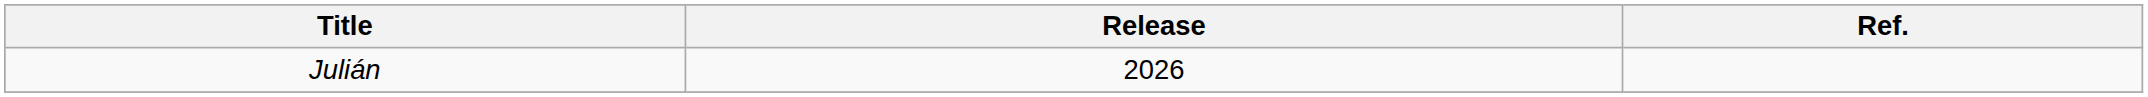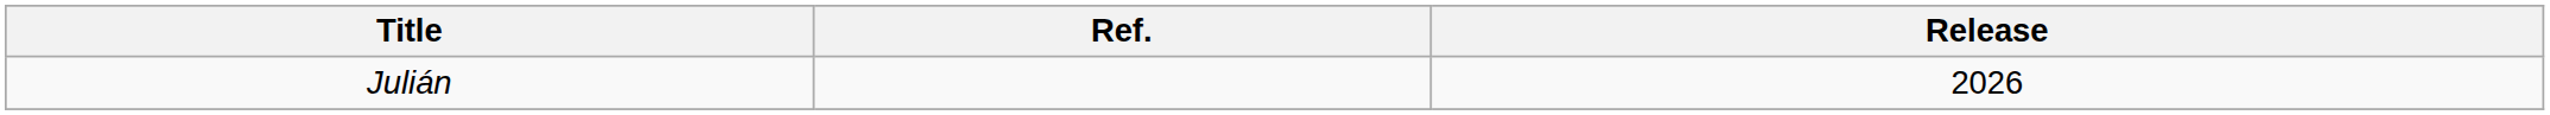 <table class="wikitable sortable" style="text-align: center" width=99%>
 <tr>
 <th scope="col">Title</th>
+<th scope="col">Ref.</th>
 <th scope="col">Release</th>
-<th scope="col">Ref.</th>
 </tr>
 <tr>
 <td scope="row"><em>Julián</em></td>
+<td></td>
 <td>2026</td>
-<td></td>
 </tr>
 </table>
